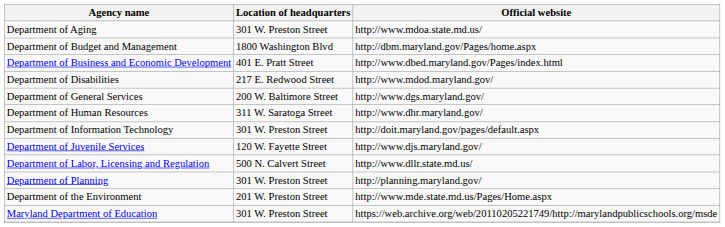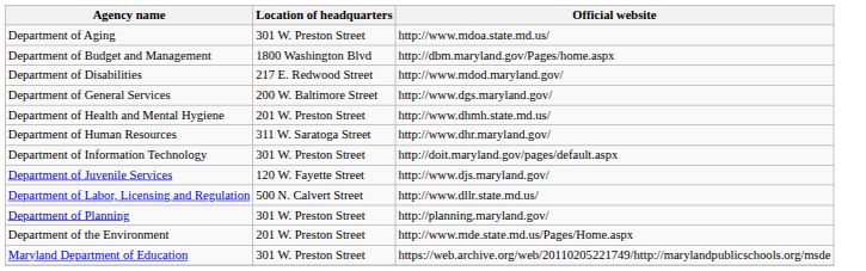 <table class="wikitable">
 <tr>
 <th>Agency name</th>
 <th>Location of headquarters</th>
 <th>Official website</th>
 </tr>
 <tr>
 <td>Department of Aging</td>
 <td>301 W. Preston Street</td>
 <td>http://www.mdoa.state.md.us/</td>
 </tr>
 <tr>
 <td>Department of Budget and Management</td>
 <td>1800 Washington Blvd</td>
 <td>http://dbm.maryland.gov/Pages/home.aspx</td>
 </tr>
 <tr>
-<td><a href='#'>Department of Business and Economic Development</a></td>
-<td>401 E. Pratt Street</td>
-<td>http://www.dbed.maryland.gov/Pages/index.html</td>
-</tr>
-<tr>
 <td>Department of Disabilities</td>
 <td>217 E. Redwood Street</td>
 <td>http://www.mdod.maryland.gov/</td>
 </tr>
 <tr>
 <td>Department of General Services</td>
 <td>200 W. Baltimore Street</td>
 <td>http://www.dgs.maryland.gov/</td>
+</tr>
+<tr>
+<td>Department of Health and Mental Hygiene</td>
+<td>201 W. Preston Street</td>
+<td>http://www.dhmh.state.md.us/</td>
 </tr>
 <tr>
 <td>Department of Human Resources</td>
 <td>311 W. Saratoga Street</td>
 <td>http://www.dhr.maryland.gov/</td>
 </tr>
 <tr>
 <td>Department of Information Technology</td>
 <td>301 W. Preston Street</td>
 <td>http://doit.maryland.gov/pages/default.aspx</td>
 </tr>
 <tr>
 <td><a href='#'>Department of Juvenile Services</a></td>
 <td>120 W. Fayette Street</td>
 <td>http://www.djs.maryland.gov/</td>
 </tr>
 <tr>
 <td><a href='#'>Department of Labor, Licensing and Regulation</a></td>
 <td>500 N. Calvert Street</td>
 <td>http://www.dllr.state.md.us/</td>
 </tr>
 <tr>
 <td><a href='#'>Department of Planning</a></td>
 <td>301 W. Preston Street</td>
 <td>http://planning.maryland.gov/</td>
 </tr>
 <tr>
 <td>Department of the Environment</td>
 <td>201 W. Preston Street</td>
 <td>http://www.mde.state.md.us/Pages/Home.aspx</td>
 </tr>
 <tr>
 <td><a href='#'>Maryland Department of Education</a></td>
 <td>301 W. Preston Street</td>
 <td>https://web.archive.org/web/20110205221749/http://marylandpublicschools.org/msde</td>
 </tr>
 <tr>
 </tr>
 </table>
